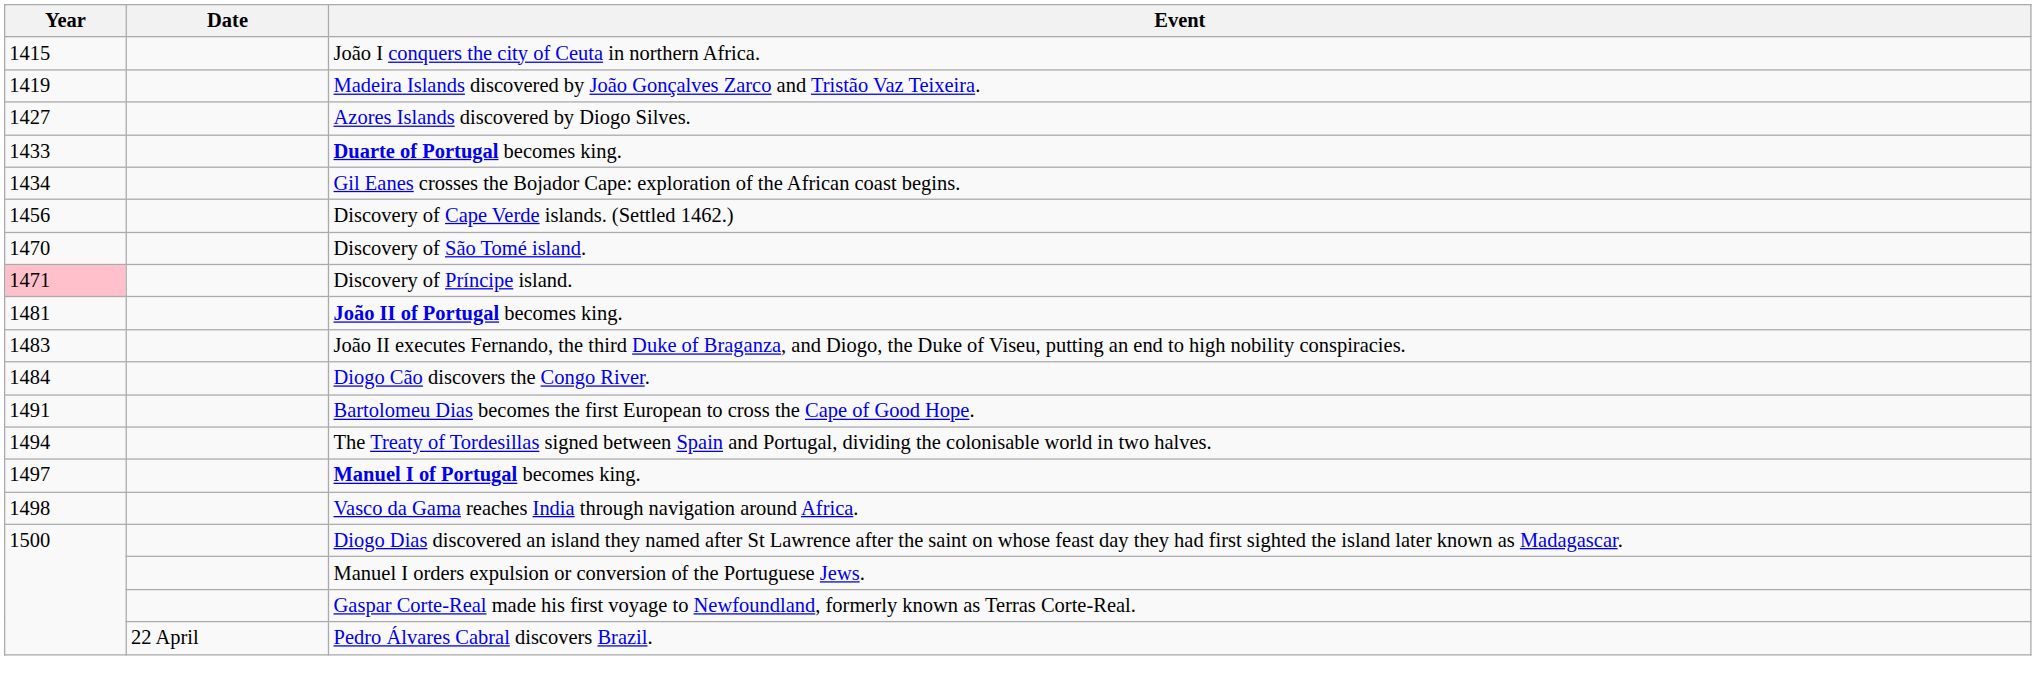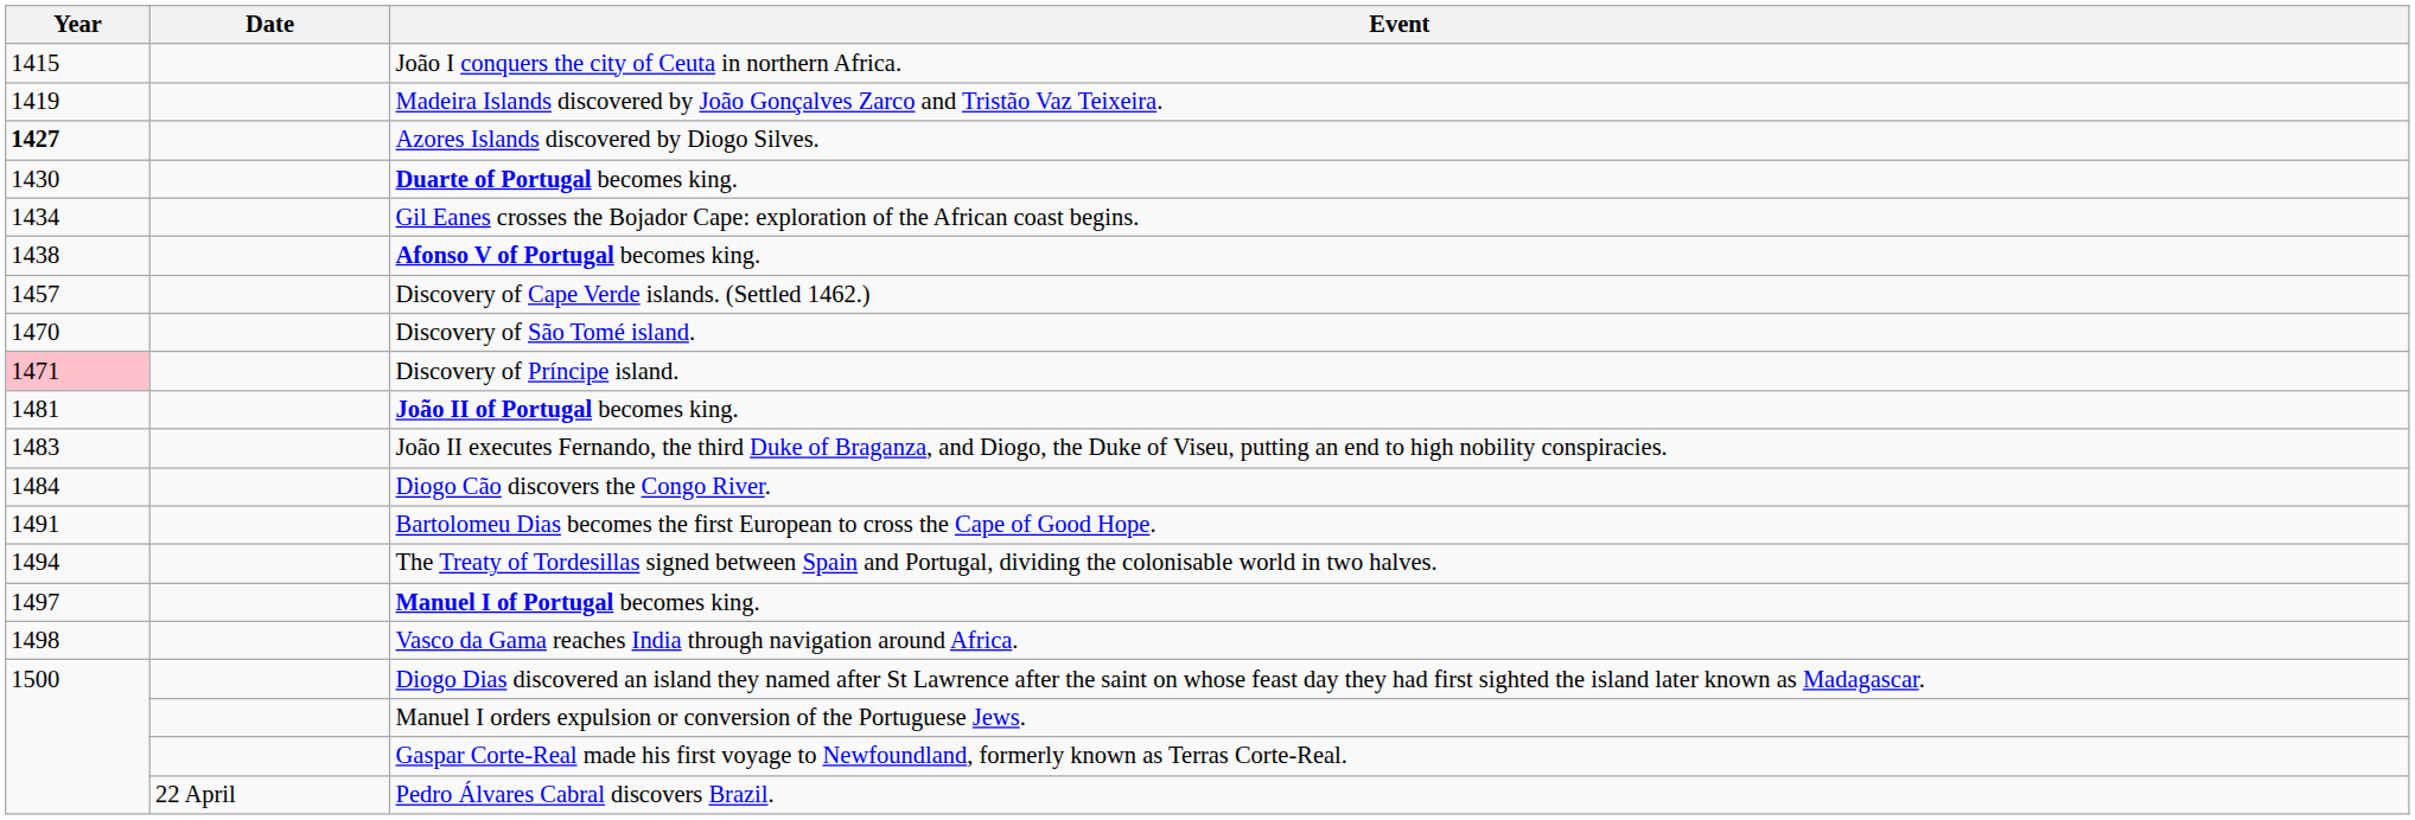 <table class="wikitable" width="100%">
 <tr>
 <th style="width:6%">Year</th>
 <th style="width:10%">Date</th>
 <th>Event</th>
 </tr>
 <tr>
 <td>1415</td>
 <td></td>
 <td>João I <a href='#'>conquers the city of Ceuta</a> in northern Africa.</td>
 </tr>
 <tr>
 <td>1419</td>
 <td></td>
 <td><a href='#'>Madeira Islands</a> discovered by <a href='#'>João Gonçalves Zarco</a> and <a href='#'>Tristão Vaz Teixeira</a>.</td>
 </tr>
 <tr>
-<td>1427</td>
+<td><strong>1427</strong></td>
 <td></td>
 <td><a href='#'>Azores Islands</a> discovered by Diogo Silves.</td>
 </tr>
 <tr>
-<td>1433</td>
+<td>1430</td>
 <td></td>
 <td><strong><a href='#'>Duarte of Portugal</a></strong> becomes king.</td>
 </tr>
 <tr>
 <td>1434</td>
 <td></td>
 <td><a href='#'>Gil Eanes</a> crosses the Bojador Cape: exploration of the African coast begins.</td>
 </tr>
 <tr>
-<td>1456</td>
+<td>1438</td>
+<td></td>
+<td><strong><a href='#'>Afonso V of Portugal</a></strong> becomes king.</td>
+</tr>
+<tr>
+<td>1457</td>
 <td></td>
 <td>Discovery of <a href='#'>Cape Verde</a> islands. (Settled 1462.)</td>
 </tr>
 <tr>
 <td>1470</td>
 <td></td>
 <td>Discovery of <a href='#'>São Tomé island</a>.</td>
 </tr>
 <tr>
 <td style="background: pink;">1471</td>
 <td></td>
 <td>Discovery of <a href='#'>Príncipe</a> island.</td>
 </tr>
 <tr>
 <td>1481</td>
 <td></td>
 <td><strong><a href='#'>João II of Portugal</a></strong> becomes king.</td>
 </tr>
 <tr>
 <td>1483</td>
 <td></td>
 <td>João II executes Fernando, the third <a href='#'>Duke of Braganza</a>, and Diogo, the Duke of Viseu, putting an end to high nobility conspiracies.</td>
 </tr>
 <tr>
 <td>1484</td>
 <td></td>
 <td><a href='#'>Diogo Cão</a> discovers the <a href='#'>Congo River</a>.</td>
 </tr>
 <tr>
 <td>1491</td>
 <td></td>
 <td><a href='#'>Bartolomeu Dias</a> becomes the first European to cross the <a href='#'>Cape of Good Hope</a>.</td>
 </tr>
 <tr>
 <td>1494</td>
 <td></td>
 <td>The <a href='#'>Treaty of Tordesillas</a> signed between <a href='#'>Spain</a> and Portugal, dividing the colonisable world in two halves.</td>
 </tr>
 <tr>
 <td>1497</td>
 <td></td>
 <td><strong><a href='#'>Manuel I of Portugal</a></strong> becomes king.</td>
 </tr>
 <tr>
 <td>1498</td>
 <td></td>
 <td><a href='#'>Vasco da Gama</a> reaches <a href='#'>India</a> through navigation around <a href='#'>Africa</a>.</td>
 </tr>
 <tr>
 <td rowspan="4" valign="top">1500</td>
 <td></td>
 <td><a href='#'>Diogo Dias</a> discovered an island they named after St Lawrence after the saint on whose feast day they had first sighted the island later known as <a href='#'>Madagascar</a>.</td>
 </tr>
 <tr>
 <td></td>
 <td>Manuel I orders expulsion or conversion of the Portuguese <a href='#'>Jews</a>.</td>
 </tr>
 <tr>
 <td></td>
 <td><a href='#'>Gaspar Corte-Real</a> made his first voyage to <a href='#'>Newfoundland</a>, formerly known as Terras Corte-Real.</td>
 </tr>
 <tr>
 <td>22 April</td>
 <td><a href='#'>Pedro Álvares Cabral</a> discovers <a href='#'>Brazil</a>.</td>
 </tr>
 </table>
